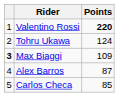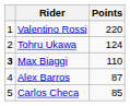 <table class="wikitable" style="font-size: 95%;">
 <tr>
 <th></th>
 <th>Rider</th>
 <th>Points</th>
 </tr>
 <tr>
 <td align=center>1</td>
 <td> <a href='#'>Valentino Rossi</a></td>
-<td align=right><strong>220</strong></td>
+<td align=right>220</td>
 </tr>
 <tr>
 <td align=center>2</td>
 <td> <a href='#'>Tohru Ukawa</a></td>
 <td align=right>124</td>
 </tr>
 <tr>
 <td align=center><strong>3</strong></td>
 <td> <a href='#'>Max Biaggi</a></td>
-<td align=right>109</td>
+<td align=right>110</td>
 </tr>
 <tr>
 <td align=center>4</td>
 <td> <a href='#'>Alex Barros</a></td>
 <td align=right>87</td>
 </tr>
 <tr>
 <td align=center>5</td>
 <td> <a href='#'>Carlos Checa</a></td>
 <td align=right>85</td>
 </tr>
 </table>
